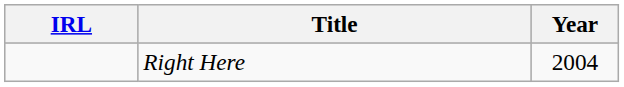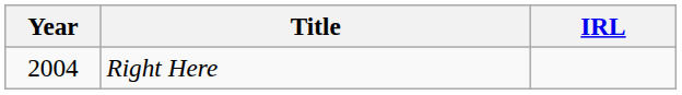 <table class="wikitable" style="font-size: 95%;">
 <tr>
+<th width="50">Year</th>
+<th width="250">Title</th>
 <th width="80"><a href='#'>IRL</a><br></th>
-<th width="250">Title</th>
-<th width="50">Year</th>
 </tr>
 <tr>
+<td align="center" rowspan=>2004</td>
+<td align="left"><em>Right Here</em></td>
 <td align="center"></td>
-<td align="left"><em>Right Here</em></td>
-<td align="center" rowspan=>2004</td>
 </tr>
 </table>
